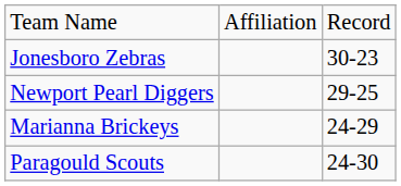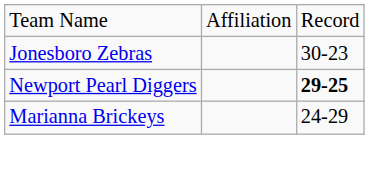 <table class="wikitable">
 <tr>
 <td>Team Name</td>
 <td>Affiliation</td>
 <td>Record</td>
 </tr>
 <tr>
 <td><a href='#'>Jonesboro Zebras</a></td>
 <td></td>
 <td>30-23</td>
 </tr>
 <tr>
 <td><a href='#'>Newport Pearl Diggers</a></td>
 <td></td>
-<td>29-25</td>
+<td><strong>29-25</strong></td>
 </tr>
 <tr>
 <td><a href='#'>Marianna Brickeys</a></td>
 <td></td>
 <td>24-29</td>
 </tr>
-<tr>
-<td><a href='#'>Paragould Scouts</a></td>
-<td></td>
-<td>24-30</td>
-</tr>
 </table>
